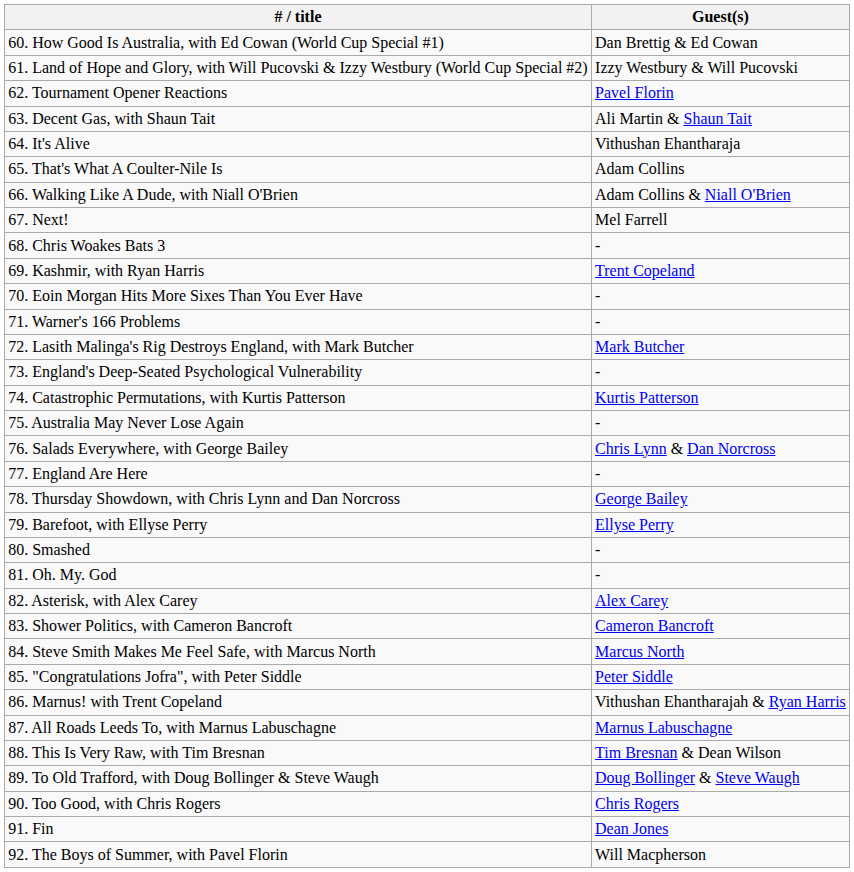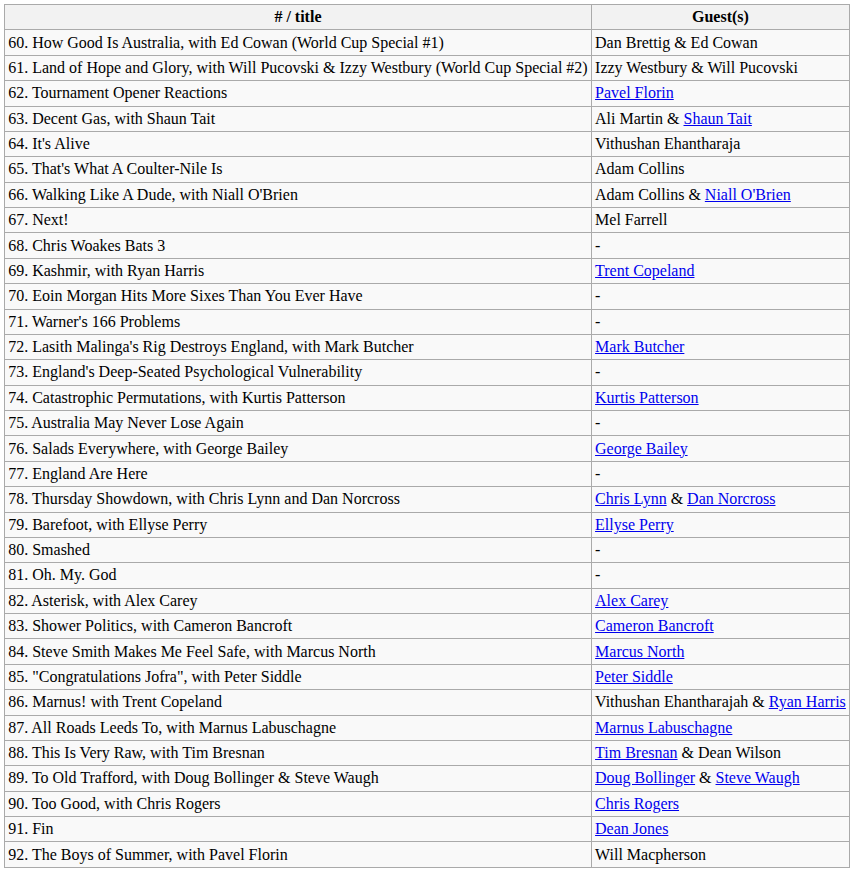 <table class="wikitable">
 <tr>
 <th># / title</th>
 <th>Guest(s)</th>
 </tr>
 <tr>
 <td>60. How Good Is Australia, with Ed Cowan (World Cup Special #1)</td>
 <td>Dan Brettig & Ed Cowan</td>
 </tr>
 <tr>
 <td>61. Land of Hope and Glory, with Will Pucovski & Izzy Westbury (World Cup Special #2)</td>
 <td>Izzy Westbury & Will Pucovski</td>
 </tr>
 <tr>
 <td>62. Tournament Opener Reactions</td>
 <td><a href='#'>Pavel Florin</a></td>
 </tr>
 <tr>
 <td>63. Decent Gas, with Shaun Tait</td>
 <td>Ali Martin & <a href='#'>Shaun Tait</a></td>
 </tr>
 <tr>
 <td>64. It's Alive</td>
 <td>Vithushan Ehantharaja</td>
 </tr>
 <tr>
 <td>65. That's What A Coulter-Nile Is</td>
 <td>Adam Collins</td>
 </tr>
 <tr>
 <td>66. Walking Like A Dude, with Niall O'Brien</td>
 <td>Adam Collins & <a href='#'>Niall O'Brien</a></td>
 </tr>
 <tr>
 <td>67. Next!</td>
 <td>Mel Farrell</td>
 </tr>
 <tr>
 <td>68. Chris Woakes Bats 3</td>
 <td>-</td>
 </tr>
 <tr>
 <td>69. Kashmir, with Ryan Harris</td>
 <td><a href='#'>Trent Copeland</a></td>
 </tr>
 <tr>
 <td>70. Eoin Morgan Hits More Sixes Than You Ever Have</td>
 <td>-</td>
 </tr>
 <tr>
 <td>71. Warner's 166 Problems</td>
 <td>-</td>
 </tr>
 <tr>
 <td>72. Lasith Malinga's Rig Destroys England, with Mark Butcher</td>
 <td><a href='#'>Mark Butcher</a></td>
 </tr>
 <tr>
 <td>73. England's Deep-Seated Psychological Vulnerability</td>
 <td>-</td>
 </tr>
 <tr>
 <td>74. Catastrophic Permutations, with Kurtis Patterson</td>
 <td><a href='#'>Kurtis Patterson</a></td>
 </tr>
 <tr>
 <td>75. Australia May Never Lose Again</td>
 <td>-</td>
 </tr>
 <tr>
 <td>76. Salads Everywhere, with George Bailey</td>
-<td><a href='#'>Chris Lynn</a> & <a href='#'>Dan Norcross</a></td>
+<td><a href='#'>George Bailey</a></td>
 </tr>
 <tr>
 <td>77. England Are Here</td>
 <td>-</td>
 </tr>
 <tr>
 <td>78. Thursday Showdown, with Chris Lynn and Dan Norcross</td>
-<td><a href='#'>George Bailey</a></td>
+<td><a href='#'>Chris Lynn</a> & <a href='#'>Dan Norcross</a></td>
 </tr>
 <tr>
 <td>79. Barefoot, with Ellyse Perry</td>
 <td><a href='#'>Ellyse Perry</a></td>
 </tr>
 <tr>
 <td>80. Smashed</td>
 <td>-</td>
 </tr>
 <tr>
 <td>81. Oh. My. God</td>
 <td>-</td>
 </tr>
 <tr>
 <td>82. Asterisk, with Alex Carey</td>
 <td><a href='#'>Alex Carey</a></td>
 </tr>
 <tr>
 <td>83. Shower Politics, with Cameron Bancroft</td>
 <td><a href='#'>Cameron Bancroft</a></td>
 </tr>
 <tr>
 <td>84. Steve Smith Makes Me Feel Safe, with Marcus North</td>
 <td><a href='#'>Marcus North</a></td>
 </tr>
 <tr>
 <td>85. "Congratulations Jofra", with Peter Siddle</td>
 <td><a href='#'>Peter Siddle</a></td>
 </tr>
 <tr>
 <td>86. Marnus! with Trent Copeland</td>
 <td>Vithushan Ehantharajah & <a href='#'>Ryan Harris</a></td>
 </tr>
 <tr>
 <td>87. All Roads Leeds To, with Marnus Labuschagne</td>
 <td><a href='#'>Marnus Labuschagne</a></td>
 </tr>
 <tr>
 <td>88. This Is Very Raw, with Tim Bresnan</td>
 <td><a href='#'>Tim Bresnan</a> & Dean Wilson</td>
 </tr>
 <tr>
 <td>89. To Old Trafford, with Doug Bollinger & Steve Waugh</td>
 <td><a href='#'>Doug Bollinger</a> & <a href='#'>Steve Waugh</a></td>
 </tr>
 <tr>
 <td>90. Too Good, with Chris Rogers</td>
 <td><a href='#'>Chris Rogers</a></td>
 </tr>
 <tr>
 <td>91. Fin</td>
 <td><a href='#'>Dean Jones</a></td>
 </tr>
 <tr>
 <td>92. The Boys of Summer, with Pavel Florin</td>
 <td>Will Macpherson</td>
 </tr>
 <tr>
 </tr>
 </table>
